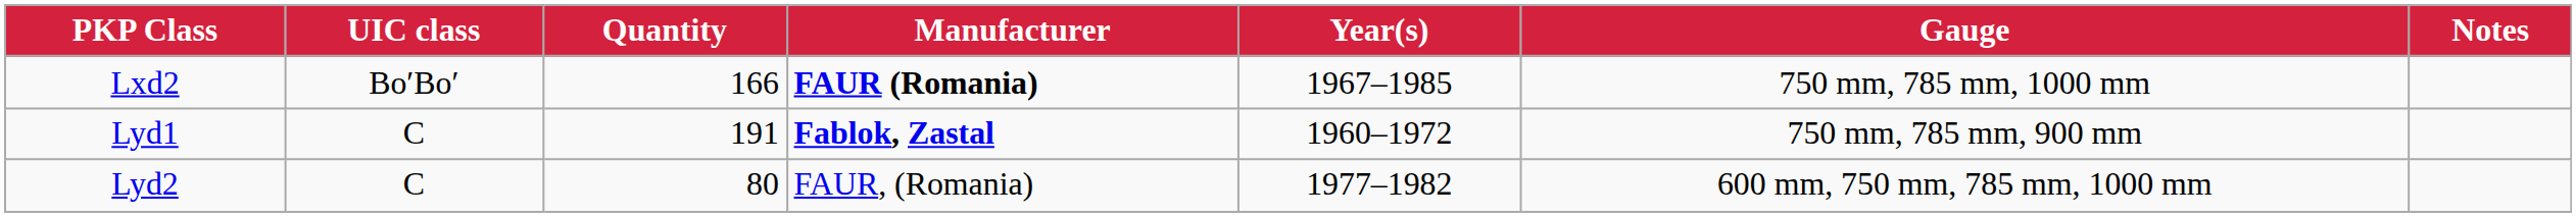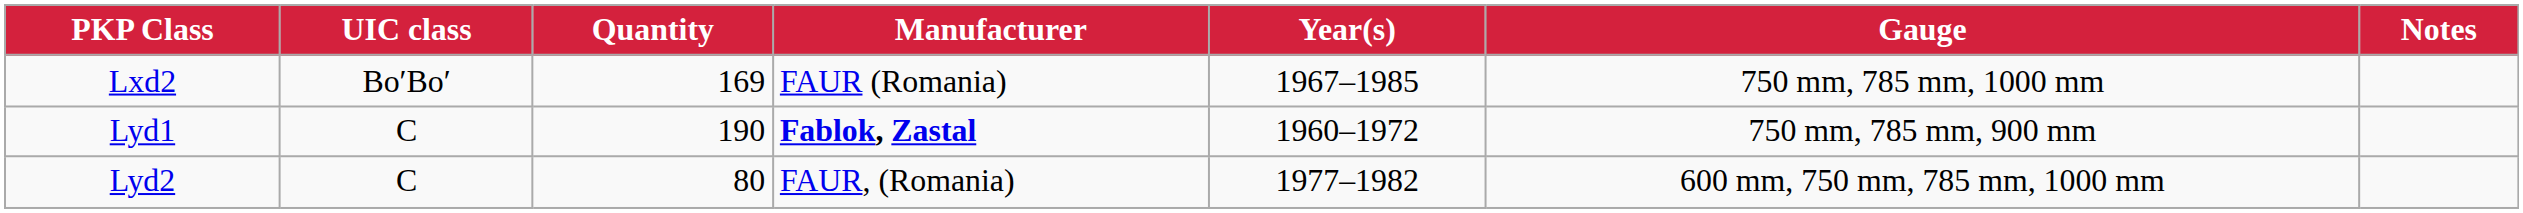 <table class="wikitable" width="100%" style=text-align:center>
 <tr>
 <th style="color:#ffffff; background:#D4213D">PKP Class</th>
 <th style="color:#ffffff; background:#D4213D">UIC class</th>
 <th style="color:#ffffff; background:#D4213D">Quantity</th>
 <th style="color:#ffffff; background:#D4213D">Manufacturer</th>
 <th style="color:#ffffff; background:#D4213D">Year(s)</th>
 <th style="color:#ffffff; background:#D4213D">Gauge</th>
 <th style="color:#ffffff; background:#D4213D">Notes</th>
 </tr>
 <tr>
 <td><a href='#'>Lxd2</a></td>
 <td>Bo′Bo′</td>
-<td align="right">166</td>
-<td align="left"><strong><a href='#'>FAUR</a> (Romania)</strong></td>
+<td align="right">169</td>
+<td align="left"><a href='#'>FAUR</a> (Romania)</td>
 <td>1967–1985</td>
 <td>750 mm, 785 mm, 1000 mm</td>
 <td align=left></td>
 </tr>
 <tr>
 <td><a href='#'>Lyd1</a></td>
 <td>C</td>
-<td align="right">191</td>
+<td align="right">190</td>
 <td align="left"><strong><a href='#'>Fablok</a>, <a href='#'>Zastal</a></strong></td>
 <td>1960–1972</td>
 <td>750 mm, 785 mm, 900 mm</td>
 <td align=left></td>
 </tr>
 <tr>
 <td><a href='#'>Lyd2</a></td>
 <td>C</td>
 <td align="right">80</td>
 <td align="left"><a href='#'>FAUR</a>, (Romania)</td>
 <td>1977–1982</td>
 <td>600 mm, 750 mm, 785 mm, 1000 mm</td>
 <td align=left></td>
 </tr>
 </table>
